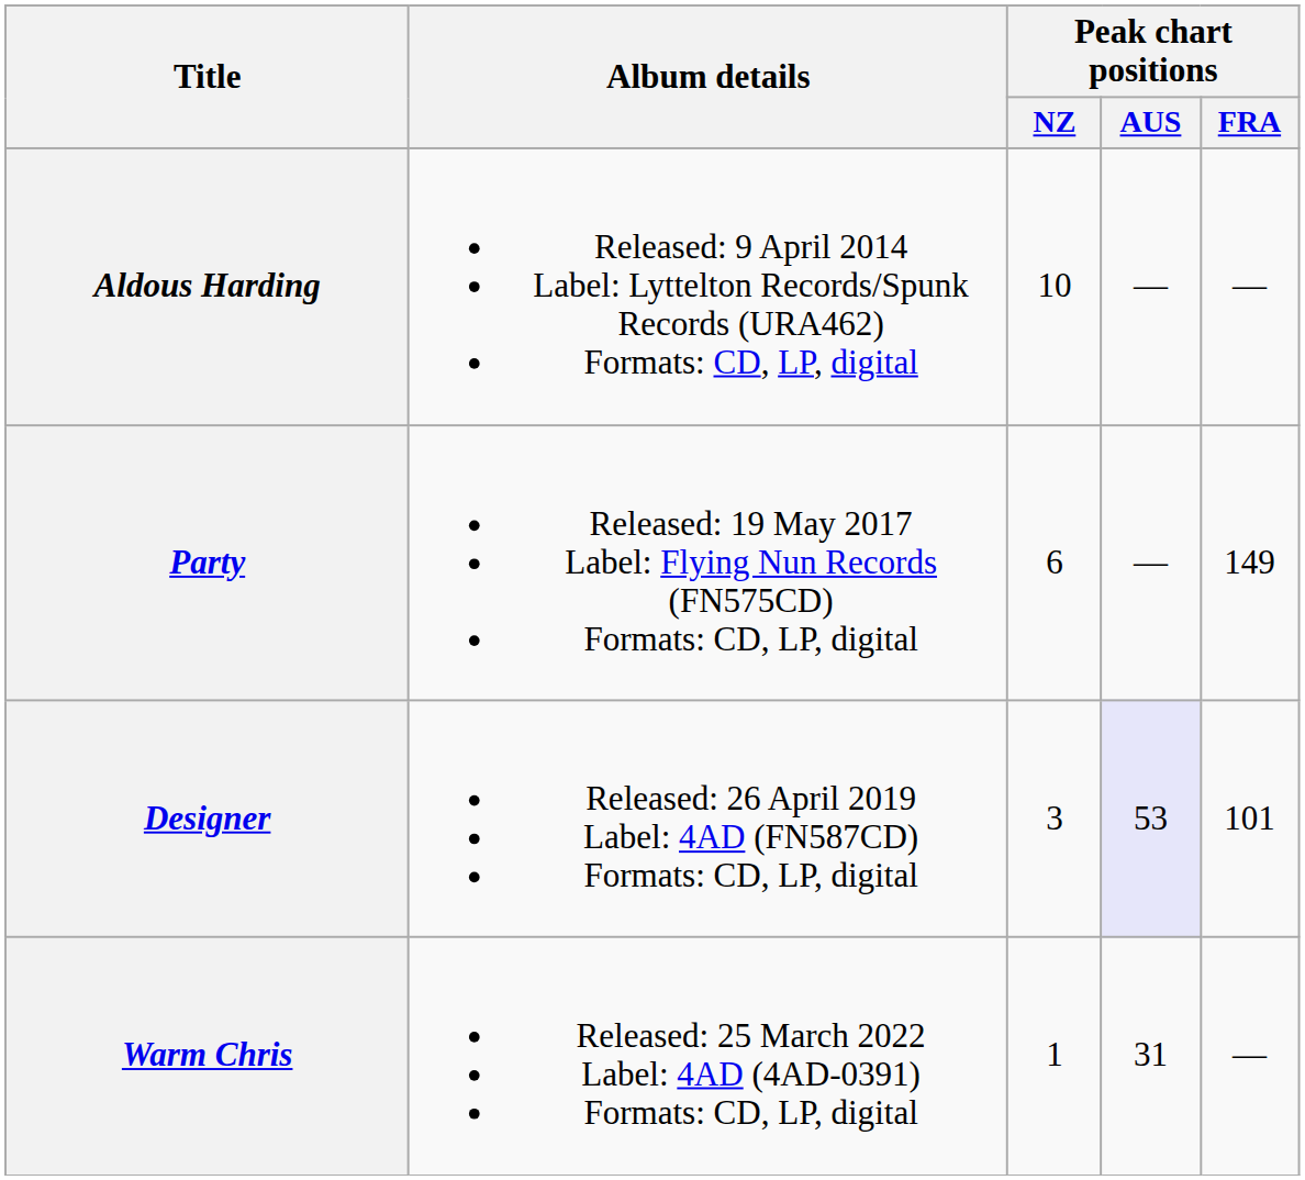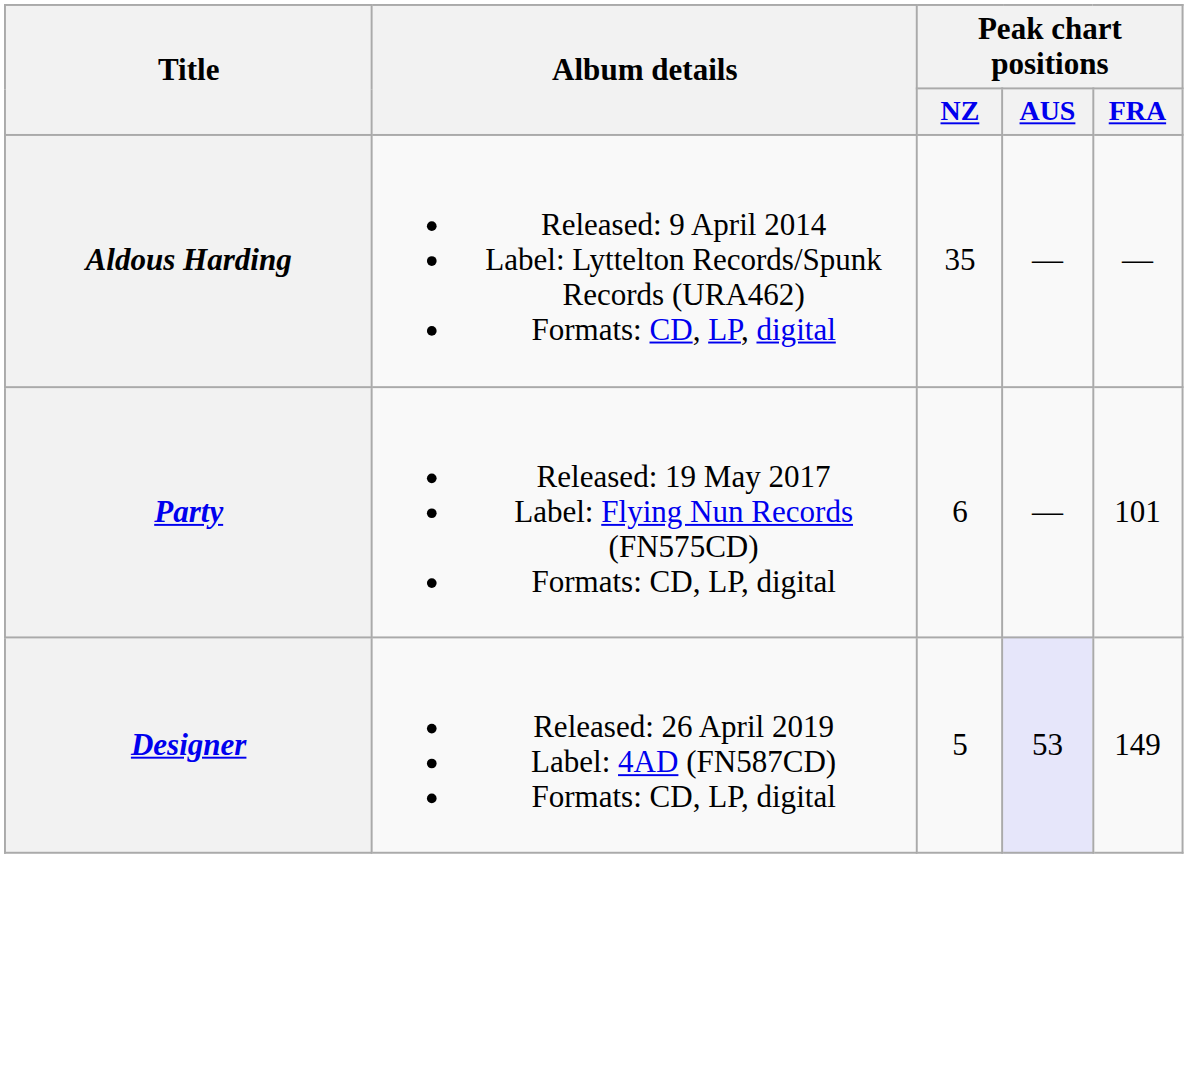 <table class="wikitable plainrowheaders" style="text-align:center;">
 <tr>
 <th scope="col" rowspan="2" style="width:14em;">Title</th>
 <th scope="col" rowspan="2" style="width:20em;">Album details</th>
 <th scope="col" colspan="3">Peak chart positions</th>
 </tr>
 <tr>
 <th scope="col" style="width:3em;font-size:90%;"><a href='#'>NZ</a><br></th>
 <th scope="col" style="width:3em;font-size:90%;"><a href='#'>AUS</a><br></th>
 <th scope="col" style="width:3em;font-size:90%;"><a href='#'>FRA</a><br></th>
 </tr>
 <tr>
 <th scope="row"><em>Aldous Harding</em></th>
 <td><br><ul><li>Released: 9 April 2014</li><li>Label: Lyttelton Records/Spunk Records (URA462)</li><li>Formats: <a href='#'>CD</a>, <a href='#'>LP</a>, <a href='#'>digital</a></li></ul></td>
-<td>10</td>
+<td>35</td>
 <td>—</td>
 <td>—</td>
 </tr>
 <tr>
 <th scope="row"><em><a href='#'>Party</a></em></th>
 <td><br><ul><li>Released: 19 May 2017</li><li>Label: <a href='#'>Flying Nun Records</a> (FN575CD)</li><li>Formats: CD, LP, digital</li></ul></td>
 <td>6</td>
 <td>—</td>
-<td>149</td>
+<td>101</td>
 </tr>
 <tr>
 <th scope="row"><em><a href='#'>Designer</a></em></th>
 <td><br><ul><li>Released: 26 April 2019</li><li>Label: <a href='#'>4AD</a> (FN587CD)</li><li>Formats: CD, LP, digital</li></ul></td>
-<td>3</td>
+<td>5</td>
 <td style="background: lavender;">53</td>
-<td>101</td>
-</tr>
-<tr>
-<th scope="row"><em><a href='#'>Warm Chris</a></em></th>
-<td><br><ul><li>Released: 25 March 2022</li><li>Label: <a href='#'>4AD</a> (4AD-0391)</li><li>Formats: CD, LP, digital</li></ul></td>
-<td>1<br></td>
-<td>31<br></td>
-<td>—</td>
+<td>149</td>
 </tr>
 </table>
